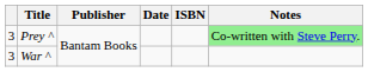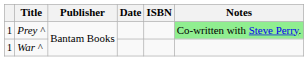 <table class="wikitable">
 <tr>
 <th></th>
 <th>Title</th>
 <th>Publisher</th>
 <th>Date</th>
 <th>ISBN</th>
 <th>Notes</th>
 </tr>
 <tr>
-<td>3</td>
+<td>1</td>
 <td><em>Prey</em> ^</td>
 <td rowspan="2">Bantam Books</td>
 <td></td>
 <td></td>
 <td style="background: lightgreen;">Co-written with <a href='#'>Steve Perry</a>.</td>
 </tr>
 <tr>
-<td>3</td>
+<td>1</td>
 <td><em>War</em> ^</td>
 <td></td>
 <td></td>
 <td></td>
 </tr>
 </table>
